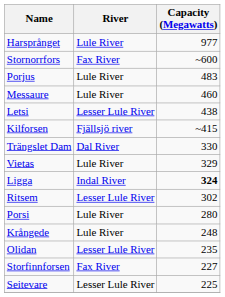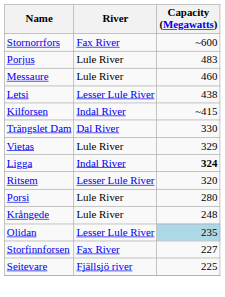 <table class="wikitable sortable">
 <tr>
 <th>Name</th>
 <th>River</th>
 <th>Capacity<br>(<a href='#'>Megawatts</a>)</th>
-</tr>
-<tr>
-<td><a href='#'>Harsprånget</a></td>
-<td><a href='#'>Lule River</a></td>
-<td style="text-align:right">977</td>
 </tr>
 <tr>
 <td><a href='#'>Stornorrfors</a></td>
 <td><a href='#'>Fax River</a></td>
 <td style="text-align:right">~600</td>
 </tr>
 <tr>
 <td><a href='#'>Porjus</a></td>
 <td>Lule River</td>
 <td style="text-align:right">483</td>
 </tr>
 <tr>
 <td><a href='#'>Messaure</a></td>
 <td>Lule River</td>
 <td style="text-align:right">460</td>
 </tr>
 <tr>
 <td><a href='#'>Letsi</a></td>
 <td><a href='#'>Lesser Lule River</a></td>
 <td style="text-align:right">438</td>
 </tr>
 <tr>
 <td><a href='#'>Kilforsen</a></td>
-<td><a href='#'>Fjällsjö river</a></td>
+<td><a href='#'>Indal River</a></td>
 <td style="text-align:right">~415</td>
 </tr>
 <tr>
 <td><a href='#'>Trängslet Dam</a></td>
 <td><a href='#'>Dal River</a></td>
 <td style="text-align:right">330</td>
 </tr>
 <tr>
 <td><a href='#'>Vietas</a></td>
 <td>Lule River</td>
 <td style="text-align:right">329</td>
 </tr>
 <tr>
 <td><a href='#'>Ligga</a></td>
 <td><a href='#'>Indal River</a></td>
 <td style="text-align:right"><strong>324</strong></td>
 </tr>
 <tr>
 <td><a href='#'>Ritsem</a></td>
 <td><a href='#'>Lesser Lule River</a></td>
-<td style="text-align:right">302</td>
+<td style="text-align:right">320</td>
 </tr>
 <tr>
 <td><a href='#'>Porsi</a></td>
 <td>Lule River</td>
 <td style="text-align:right">280</td>
 </tr>
 <tr>
 <td><a href='#'>Krångede</a></td>
 <td>Lule River</td>
 <td style="text-align:right">248</td>
 </tr>
 <tr>
 <td><a href='#'>Olidan</a></td>
 <td><a href='#'>Lesser Lule River</a></td>
-<td style="text-align:right">235</td>
+<td style="background: lightblue; text-align:right">235</td>
 </tr>
 <tr>
 <td><a href='#'>Storfinnforsen</a></td>
 <td><a href='#'>Fax River</a></td>
 <td style="text-align:right">227</td>
 </tr>
 <tr>
 <td><a href='#'>Seitevare</a></td>
-<td>Lesser Lule River</td>
+<td><a href='#'>Fjällsjö river</a></td>
 <td style="text-align:right">225</td>
 </tr>
 <tr>
 </tr>
 </table>
